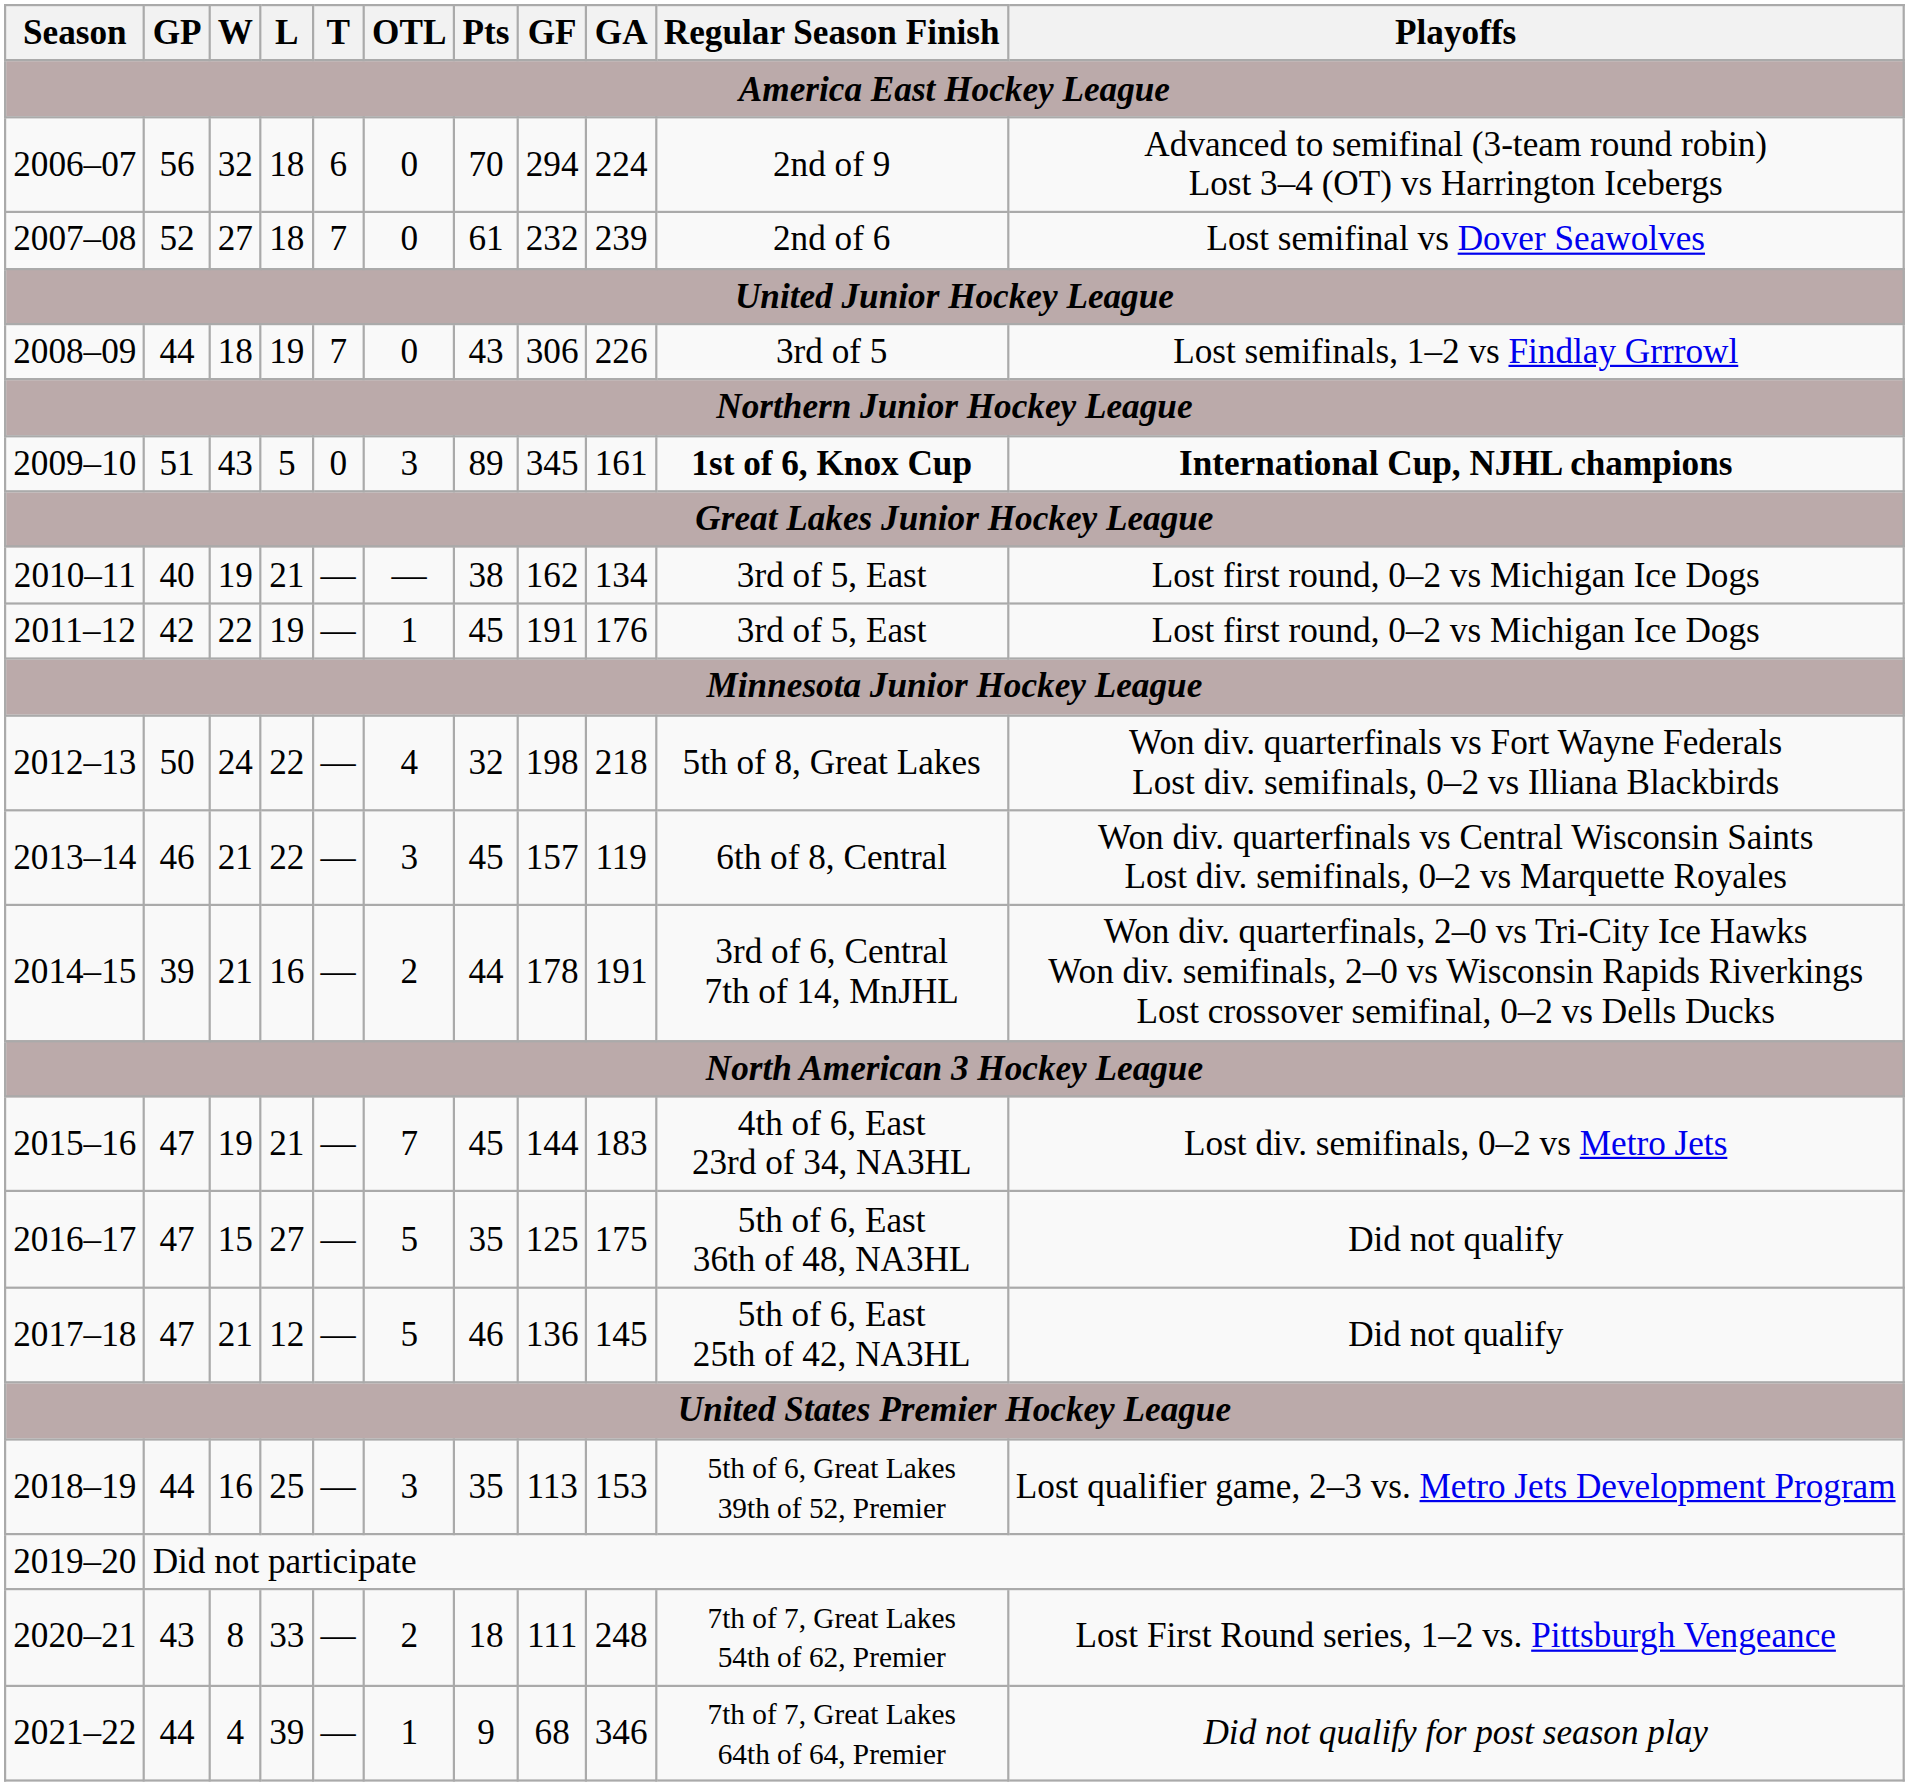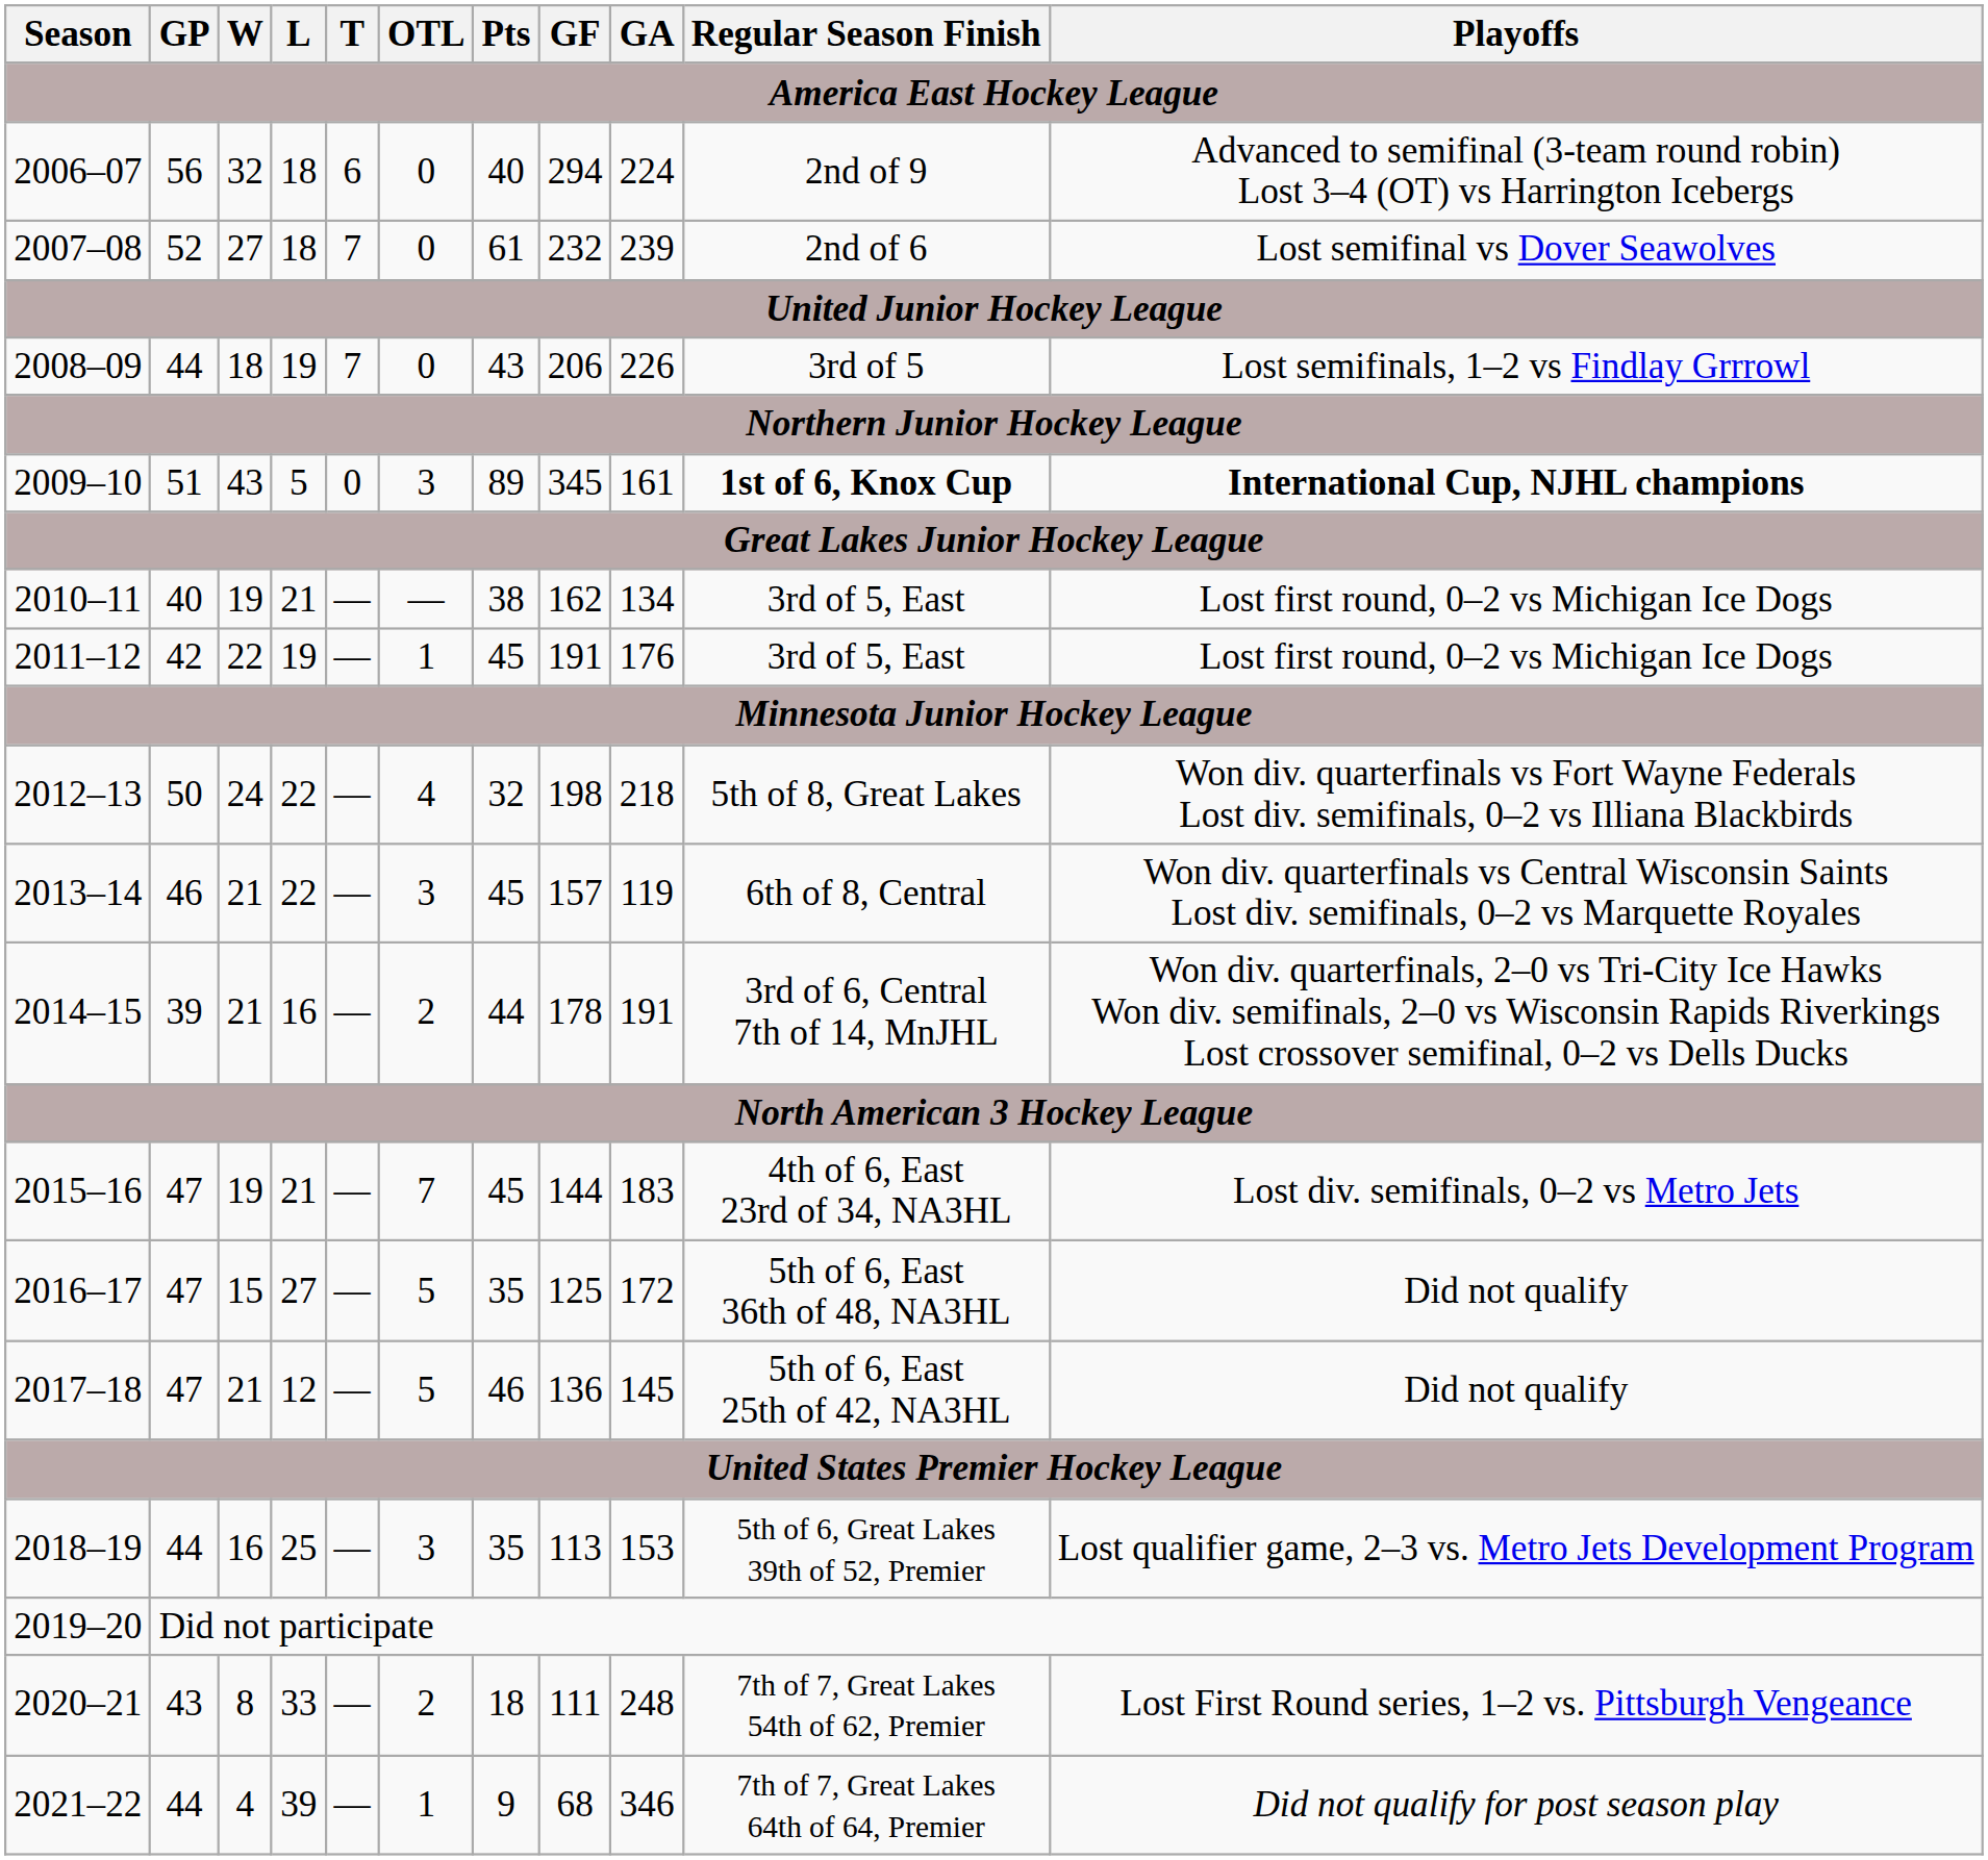 <table class="wikitable"  style="text-align:center">
 <tr>
 <th>Season</th>
 <th>GP</th>
 <th>W</th>
 <th>L</th>
 <th>T</th>
 <th>OTL</th>
 <th>Pts</th>
 <th>GF</th>
 <th>GA</th>
 <th>Regular Season Finish</th>
 <th>Playoffs</th>
 </tr>
 <tr bgcolor="#bbaaaa">
 <td colspan="12"><strong><em>America East Hockey League</em></strong></td>
 </tr>
 <tr>
 <td>2006–07</td>
 <td>56</td>
 <td>32</td>
 <td>18</td>
 <td>6</td>
 <td>0</td>
-<td>70</td>
+<td>40</td>
 <td>294</td>
 <td>224</td>
 <td>2nd of 9</td>
 <td>Advanced to semifinal (3-team round robin)<br>Lost 3–4 (OT) vs Harrington Icebergs</td>
 </tr>
 <tr>
 <td>2007–08</td>
 <td>52</td>
 <td>27</td>
 <td>18</td>
 <td>7</td>
 <td>0</td>
 <td>61</td>
 <td>232</td>
 <td>239</td>
 <td>2nd of 6</td>
 <td>Lost semifinal vs <a href='#'>Dover Seawolves</a></td>
 </tr>
 <tr bgcolor="#bbaaaa">
 <td colspan="12"><strong><em>United Junior Hockey League</em></strong></td>
 </tr>
 <tr>
 <td>2008–09</td>
 <td>44</td>
 <td>18</td>
 <td>19</td>
 <td>7</td>
 <td>0</td>
 <td>43</td>
-<td>306</td>
+<td>206</td>
 <td>226</td>
 <td>3rd of 5</td>
 <td>Lost semifinals, 1–2 vs <a href='#'>Findlay Grrrowl</a></td>
 </tr>
 <tr bgcolor="#bbaaaa">
 <td colspan="12"><strong><em>Northern Junior Hockey League</em></strong></td>
 </tr>
 <tr>
 <td>2009–10</td>
 <td>51</td>
 <td>43</td>
 <td>5</td>
 <td>0</td>
 <td>3</td>
 <td>89</td>
 <td>345</td>
 <td>161</td>
 <td><strong>1st of 6, Knox Cup</strong></td>
 <td><strong>International Cup, NJHL champions</strong></td>
 </tr>
 <tr bgcolor="#bbaaaa">
 <td colspan="12"><strong><em>Great Lakes Junior Hockey League</em></strong></td>
 </tr>
 <tr>
 <td>2010–11</td>
 <td>40</td>
 <td>19</td>
 <td>21</td>
 <td>—</td>
 <td>—</td>
 <td>38</td>
 <td>162</td>
 <td>134</td>
 <td>3rd of 5, East</td>
 <td>Lost first round, 0–2 vs Michigan Ice Dogs</td>
 </tr>
 <tr>
 <td>2011–12</td>
 <td>42</td>
 <td>22</td>
 <td>19</td>
 <td>—</td>
 <td>1</td>
 <td>45</td>
 <td>191</td>
 <td>176</td>
 <td>3rd of 5, East</td>
 <td>Lost first round, 0–2 vs Michigan Ice Dogs</td>
 </tr>
 <tr bgcolor="#bbaaaa">
 <td colspan="12"><strong><em>Minnesota Junior Hockey League</em></strong></td>
 </tr>
 <tr>
 <td>2012–13</td>
 <td>50</td>
 <td>24</td>
 <td>22</td>
 <td>—</td>
 <td>4</td>
 <td>32</td>
 <td>198</td>
 <td>218</td>
 <td>5th of 8, Great Lakes</td>
 <td>Won div. quarterfinals vs Fort Wayne Federals<br>Lost div. semifinals, 0–2 vs Illiana Blackbirds</td>
 </tr>
 <tr>
 <td>2013–14</td>
 <td>46</td>
 <td>21</td>
 <td>22</td>
 <td>—</td>
 <td>3</td>
 <td>45</td>
 <td>157</td>
 <td>119</td>
 <td>6th of 8, Central</td>
 <td>Won div. quarterfinals vs Central Wisconsin Saints<br>Lost div. semifinals, 0–2 vs Marquette Royales</td>
 </tr>
 <tr>
 <td>2014–15</td>
 <td>39</td>
 <td>21</td>
 <td>16</td>
 <td>—</td>
 <td>2</td>
 <td>44</td>
 <td>178</td>
 <td>191</td>
 <td>3rd of 6, Central<br>7th of 14, MnJHL</td>
 <td>Won div. quarterfinals, 2–0 vs Tri-City Ice Hawks<br>Won div. semifinals, 2–0 vs Wisconsin Rapids Riverkings<br>Lost crossover semifinal, 0–2 vs Dells Ducks</td>
 </tr>
 <tr bgcolor="#bbaaaa">
 <td colspan="12"><strong><em>North American 3 Hockey League</em></strong></td>
 </tr>
 <tr>
 <td>2015–16</td>
 <td>47</td>
 <td>19</td>
 <td>21</td>
 <td>—</td>
 <td>7</td>
 <td>45</td>
 <td>144</td>
 <td>183</td>
 <td>4th of 6, East<br>23rd of 34, NA3HL</td>
 <td>Lost div. semifinals, 0–2 vs <a href='#'>Metro Jets</a></td>
 </tr>
 <tr>
 <td>2016–17</td>
 <td>47</td>
 <td>15</td>
 <td>27</td>
 <td>—</td>
 <td>5</td>
 <td>35</td>
 <td>125</td>
-<td>175</td>
+<td>172</td>
 <td>5th of 6, East<br>36th of 48, NA3HL</td>
 <td>Did not qualify</td>
 </tr>
 <tr>
 <td>2017–18</td>
 <td>47</td>
 <td>21</td>
 <td>12</td>
 <td>—</td>
 <td>5</td>
 <td>46</td>
 <td>136</td>
 <td>145</td>
 <td>5th of 6, East<br>25th of 42, NA3HL</td>
 <td>Did not qualify</td>
 </tr>
 <tr bgcolor="#bbaaaa">
 <td colspan="12"><strong><em>United States Premier Hockey League</em></strong></td>
 </tr>
 <tr>
 <td>2018–19</td>
 <td>44</td>
 <td>16</td>
 <td>25</td>
 <td>—</td>
 <td>3</td>
 <td>35</td>
 <td>113</td>
 <td>153</td>
 <td><small>5th of 6, Great Lakes<br>39th of 52, Premier</small></td>
 <td>Lost qualifier game, 2–3 vs. <a href='#'>Metro Jets Development Program</a></td>
 </tr>
 <tr>
 <td>2019–20</td>
 <td colspan=10; align=left>Did not participate</td>
 </tr>
 <tr>
 <td>2020–21</td>
 <td>43</td>
 <td>8</td>
 <td>33</td>
 <td>—</td>
 <td>2</td>
 <td>18</td>
 <td>111</td>
 <td>248</td>
 <td><small>7th of 7, Great Lakes<br>54th of 62, Premier</small></td>
 <td>Lost First Round series, 1–2 vs. <a href='#'>Pittsburgh Vengeance</a></td>
 </tr>
 <tr>
 <td>2021–22</td>
 <td>44</td>
 <td>4</td>
 <td>39</td>
 <td>—</td>
 <td>1</td>
 <td>9</td>
 <td>68</td>
 <td>346</td>
 <td><small>7th of 7, Great Lakes<br>64th of 64, Premier</small></td>
 <td><em>Did not qualify for post season play</em></td>
 </tr>
 </table>
